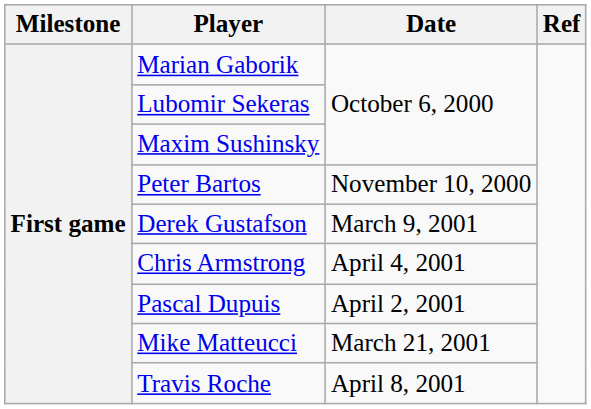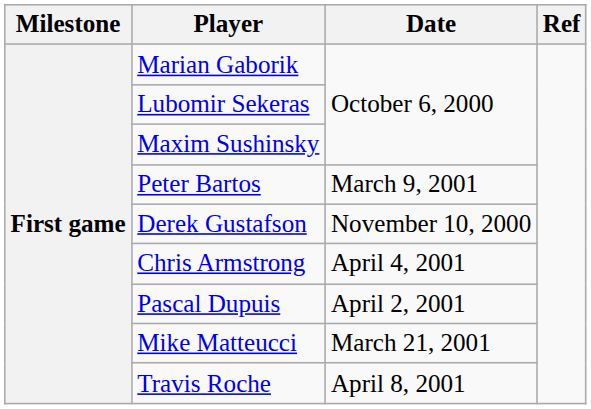 <table class="wikitable">
 <tr>
 <th scope="col">Milestone</th>
 <th scope="col">Player</th>
 <th scope="col">Date</th>
 <th scope="col">Ref</th>
 </tr>
 <tr>
 <th rowspan=9>First game</th>
 <td><a href='#'>Marian Gaborik</a></td>
 <td rowspan=3>October 6, 2000</td>
 <td rowspan=9></td>
 </tr>
 <tr>
 <td><a href='#'>Lubomir Sekeras</a></td>
 </tr>
 <tr>
 <td><a href='#'>Maxim Sushinsky</a></td>
 </tr>
 <tr>
 <td><a href='#'>Peter Bartos</a></td>
-<td>November 10, 2000</td>
+<td>March 9, 2001</td>
 </tr>
 <tr>
 <td><a href='#'>Derek Gustafson</a></td>
-<td>March 9, 2001</td>
+<td>November 10, 2000</td>
 </tr>
 <tr>
 <td><a href='#'>Chris Armstrong</a></td>
 <td>April 4, 2001</td>
 </tr>
 <tr>
 <td><a href='#'>Pascal Dupuis</a></td>
 <td>April 2, 2001</td>
 </tr>
 <tr>
 <td><a href='#'>Mike Matteucci</a></td>
 <td>March 21, 2001</td>
 </tr>
 <tr>
 <td><a href='#'>Travis Roche</a></td>
 <td>April 8, 2001</td>
 </tr>
 </table>
